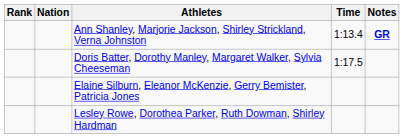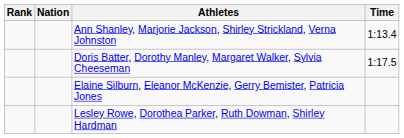 <table class="wikitable sortable" style="text-align:center">
 <tr>
 <th>Rank</th>
 <th>Nation</th>
 <th>Athletes</th>
 <th>Time</th>
-<th>Notes</th>
 </tr>
 <tr>
 <td></td>
 <td align=left></td>
 <td align=left><a href='#'>Ann Shanley</a>, <a href='#'>Marjorie Jackson</a>, <a href='#'>Shirley Strickland</a>, <a href='#'>Verna Johnston</a></td>
 <td>1:13.4</td>
-<td><strong><a href='#'>GR</a></strong></td>
 </tr>
 <tr>
 <td></td>
 <td align=left></td>
 <td align=left><a href='#'>Doris Batter</a>, <a href='#'>Dorothy Manley</a>, <a href='#'>Margaret Walker</a>, <a href='#'>Sylvia Cheeseman</a></td>
 <td>1:17.5</td>
-<td></td>
 </tr>
 <tr>
 <td></td>
 <td align=left></td>
 <td align=left><a href='#'>Elaine Silburn</a>, <a href='#'>Eleanor McKenzie</a>, <a href='#'>Gerry Bemister</a>, <a href='#'>Patricia Jones</a></td>
-<td></td>
 <td></td>
 </tr>
 <tr>
 <td></td>
 <td align=left></td>
 <td align=left><a href='#'>Lesley Rowe</a>, <a href='#'>Dorothea Parker</a>, <a href='#'>Ruth Dowman</a>, <a href='#'>Shirley Hardman</a></td>
 <td></td>
-<td></td>
 </tr>
 </table>
